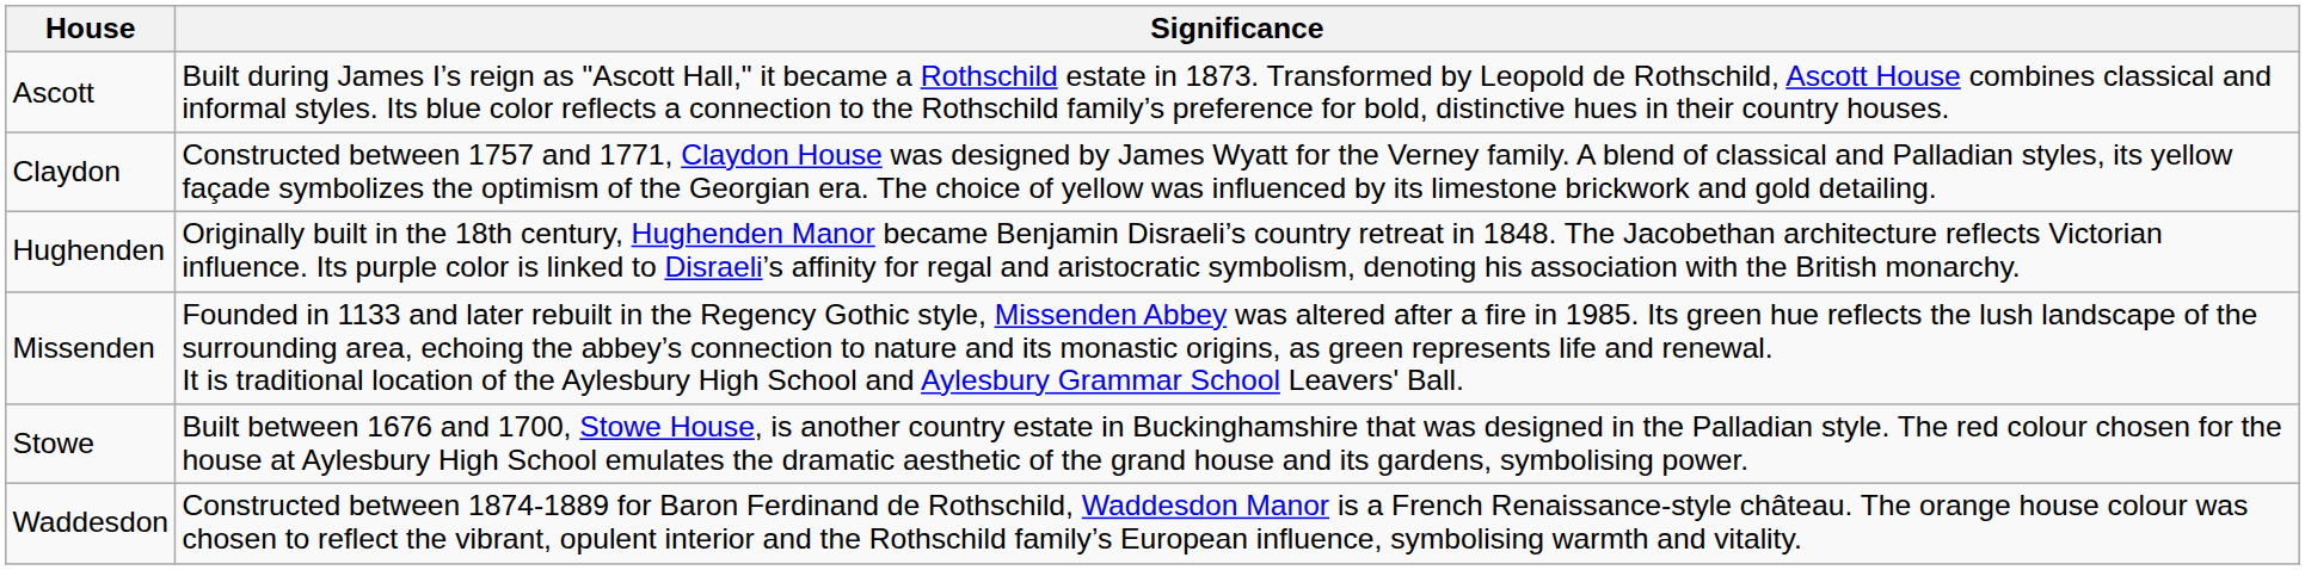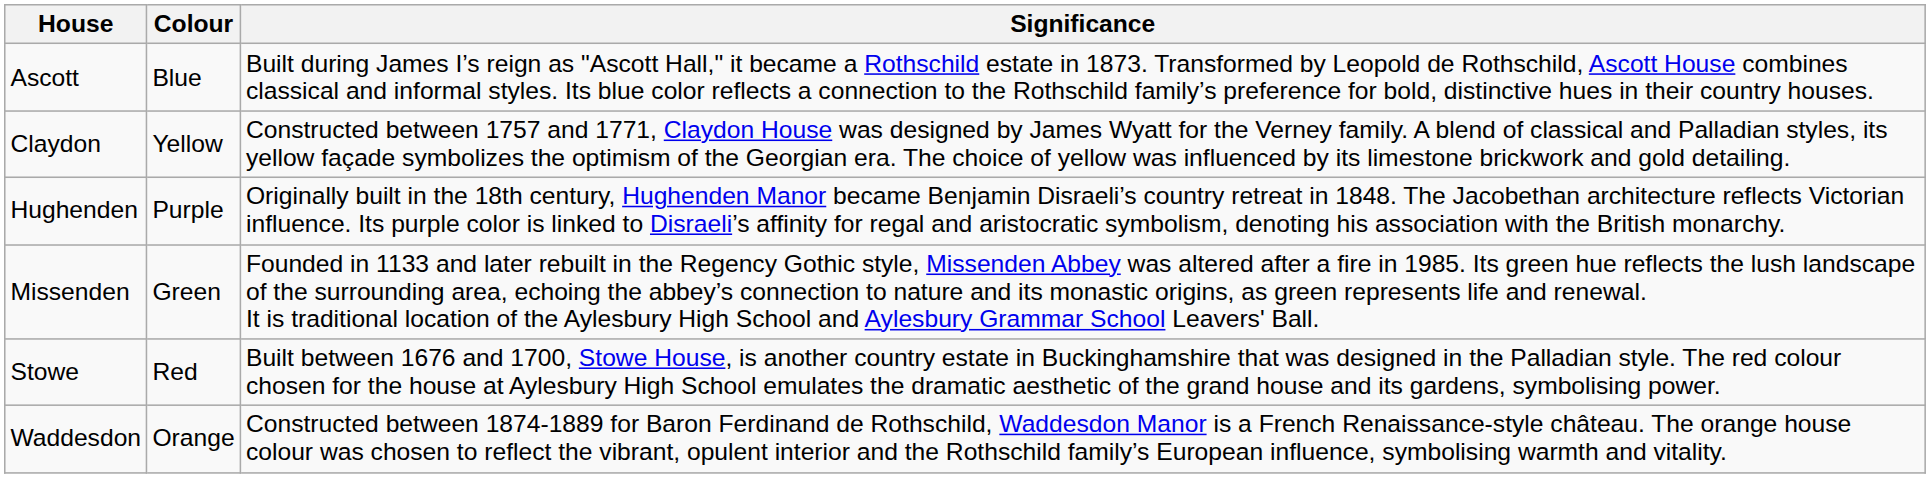 <table class="wikitable">
 <tr>
 <th>House</th>
+<th>Colour</th>
 <th>Significance</th>
 </tr>
 <tr>
 <td>Ascott</td>
+<td>Blue</td>
 <td>Built during James I’s reign as "Ascott Hall," it became a <a href='#'>Rothschild</a> estate in 1873. Transformed by Leopold de Rothschild, <a href='#'>Ascott House</a> combines classical and informal styles. Its blue color reflects a connection to the Rothschild family’s preference for bold, distinctive hues in their country houses.</td>
 </tr>
 <tr>
 <td>Claydon</td>
+<td>Yellow</td>
 <td>Constructed between 1757 and 1771, <a href='#'>Claydon House</a> was designed by James Wyatt for the Verney family. A blend of classical and Palladian styles, its yellow façade symbolizes the optimism of the Georgian era. The choice of yellow was influenced by its limestone brickwork and gold detailing.</td>
 </tr>
 <tr>
 <td>Hughenden</td>
+<td>Purple</td>
 <td>Originally built in the 18th century, <a href='#'>Hughenden Manor</a> became Benjamin Disraeli’s country retreat in 1848. The Jacobethan architecture reflects Victorian influence. Its purple color is linked to <a href='#'>Disraeli</a>’s affinity for regal and aristocratic symbolism, denoting his association with the British monarchy.</td>
 </tr>
 <tr>
 <td>Missenden</td>
+<td>Green</td>
 <td>Founded in 1133 and later rebuilt in the Regency Gothic style, <a href='#'>Missenden Abbey</a> was altered after a fire in 1985. Its green hue reflects the lush landscape of the surrounding area, echoing the abbey’s connection to nature and its monastic origins, as green represents life and renewal.<br>It is traditional location of the Aylesbury High School and <a href='#'>Aylesbury Grammar School</a> Leavers' Ball.</td>
 </tr>
 <tr>
 <td>Stowe</td>
+<td>Red</td>
 <td>Built between 1676 and 1700, <a href='#'>Stowe House</a>, is another country estate in Buckinghamshire that was designed in the Palladian style. The red colour chosen for the house at Aylesbury High School emulates the dramatic aesthetic of the grand house and its gardens, symbolising power.</td>
 </tr>
 <tr>
 <td>Waddesdon</td>
+<td>Orange</td>
 <td>Constructed between 1874-1889 for Baron Ferdinand de Rothschild, <a href='#'>Waddesdon Manor</a> is a French Renaissance-style château. The orange house colour was chosen to reflect the vibrant, opulent interior and the Rothschild family’s European influence, symbolising warmth and vitality.</td>
 </tr>
 </table>
